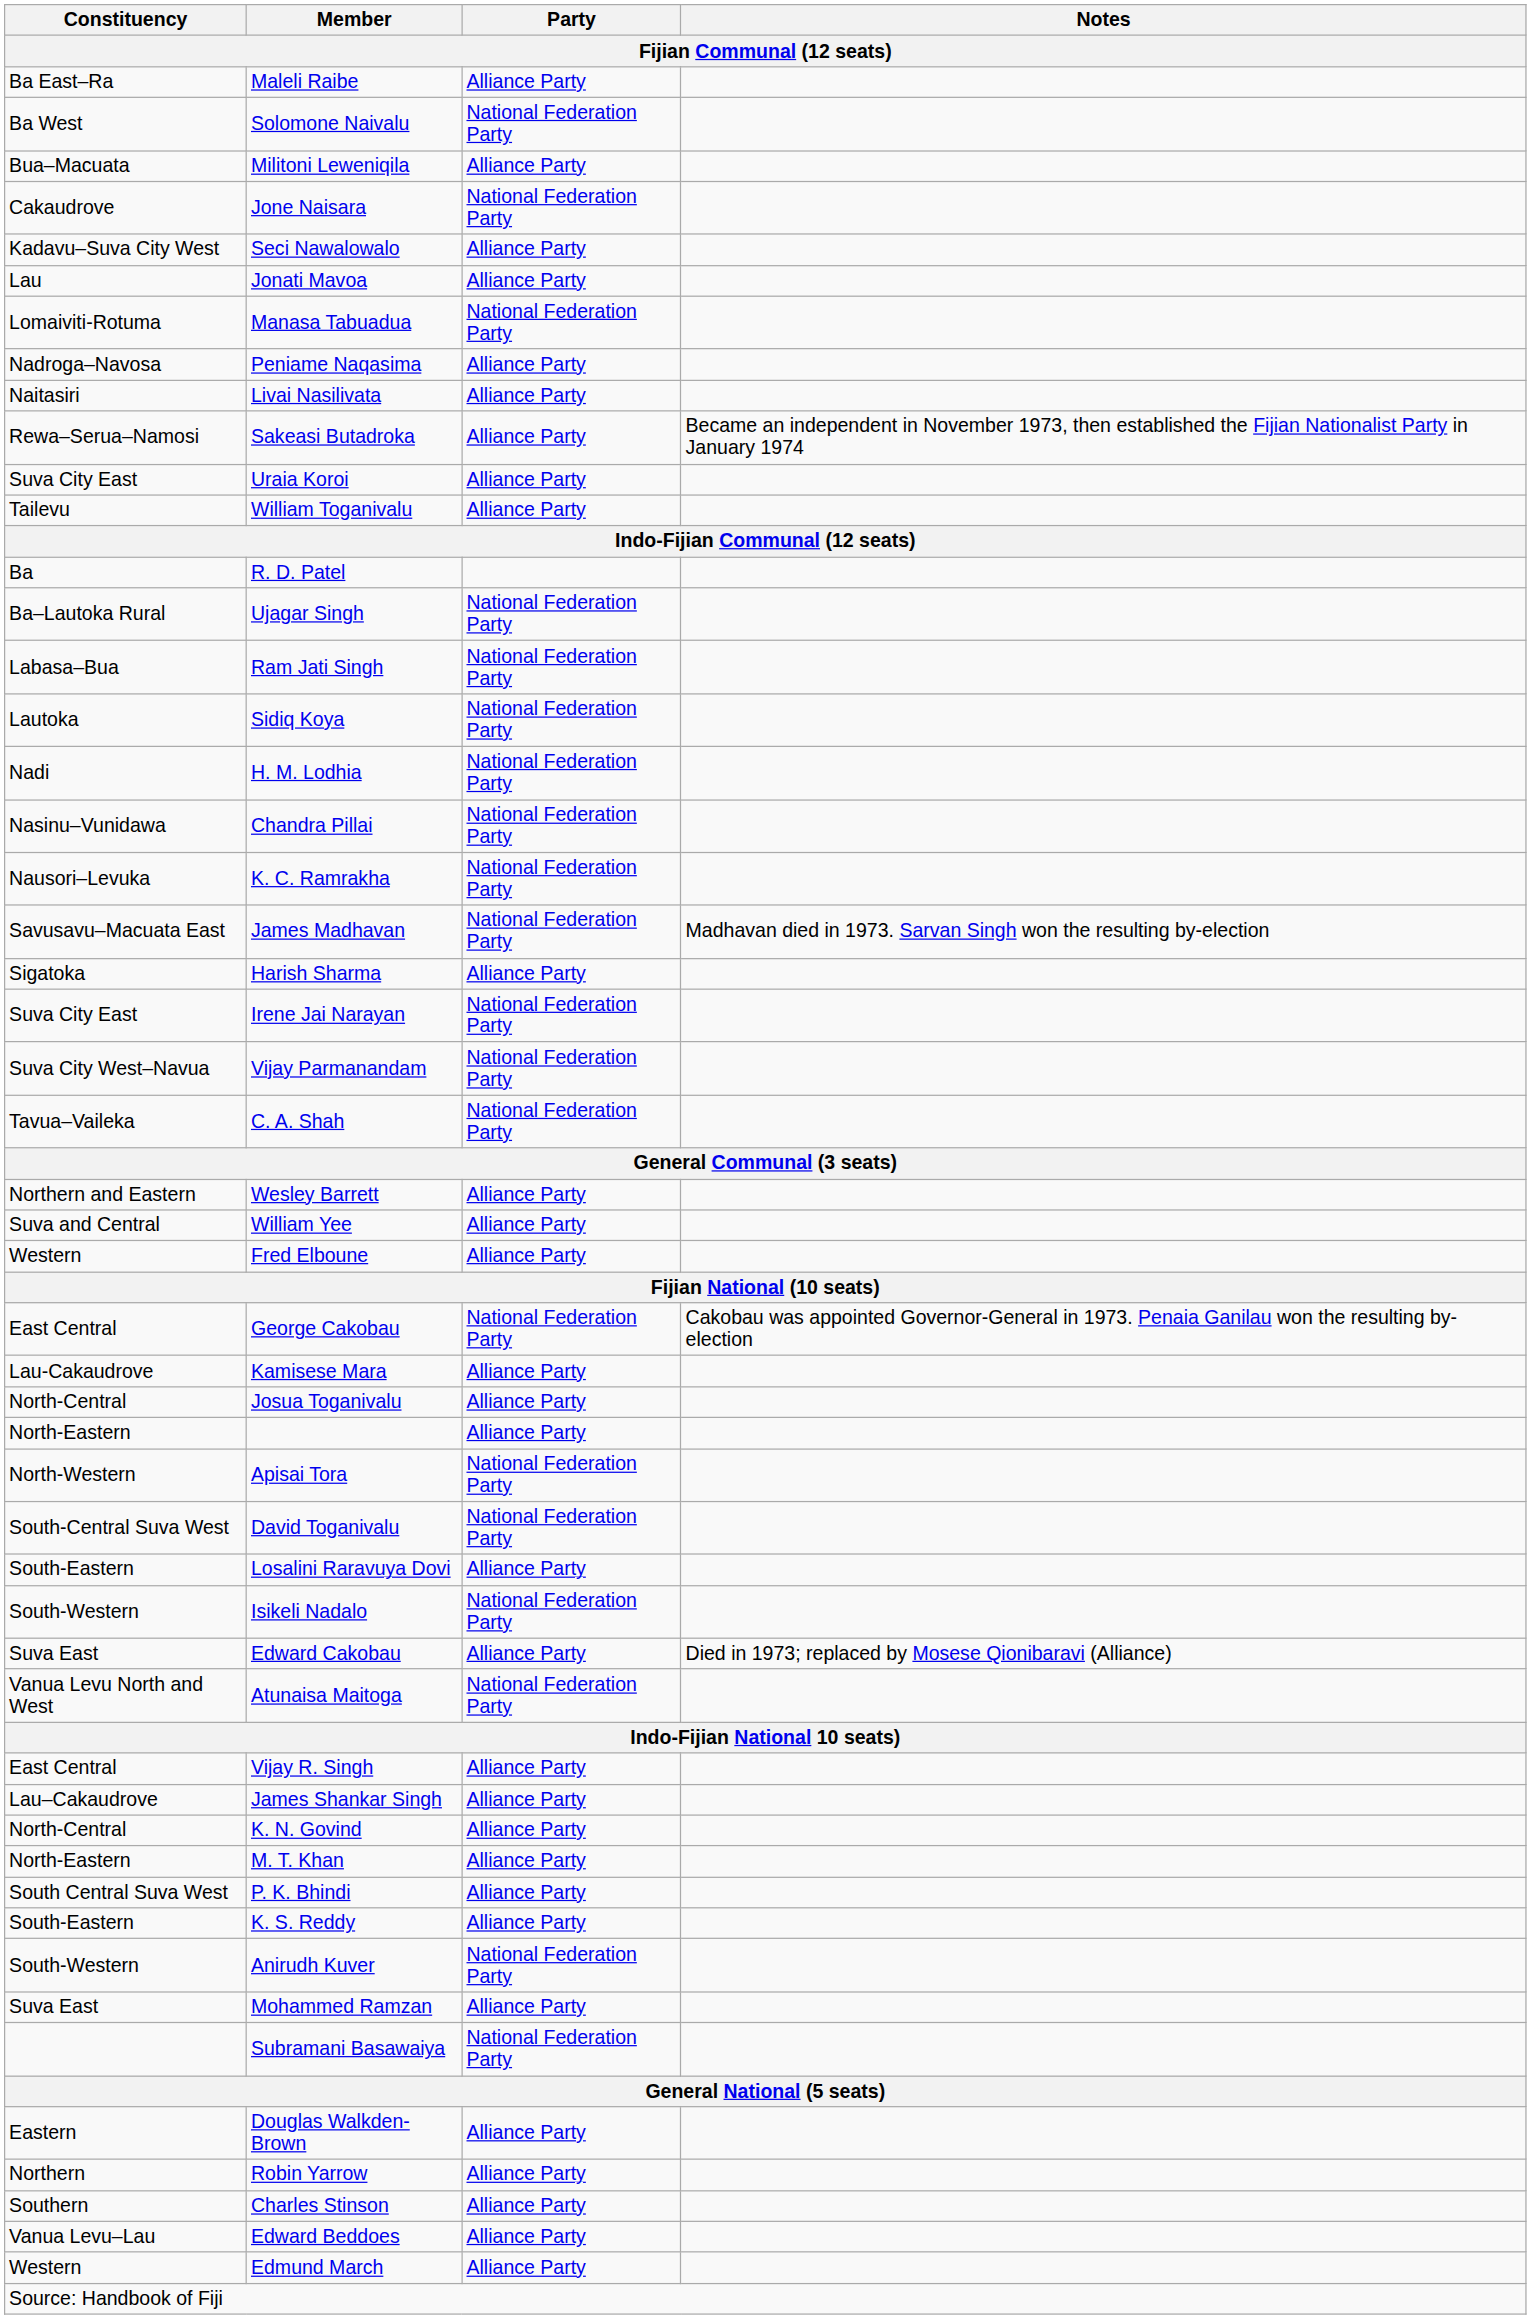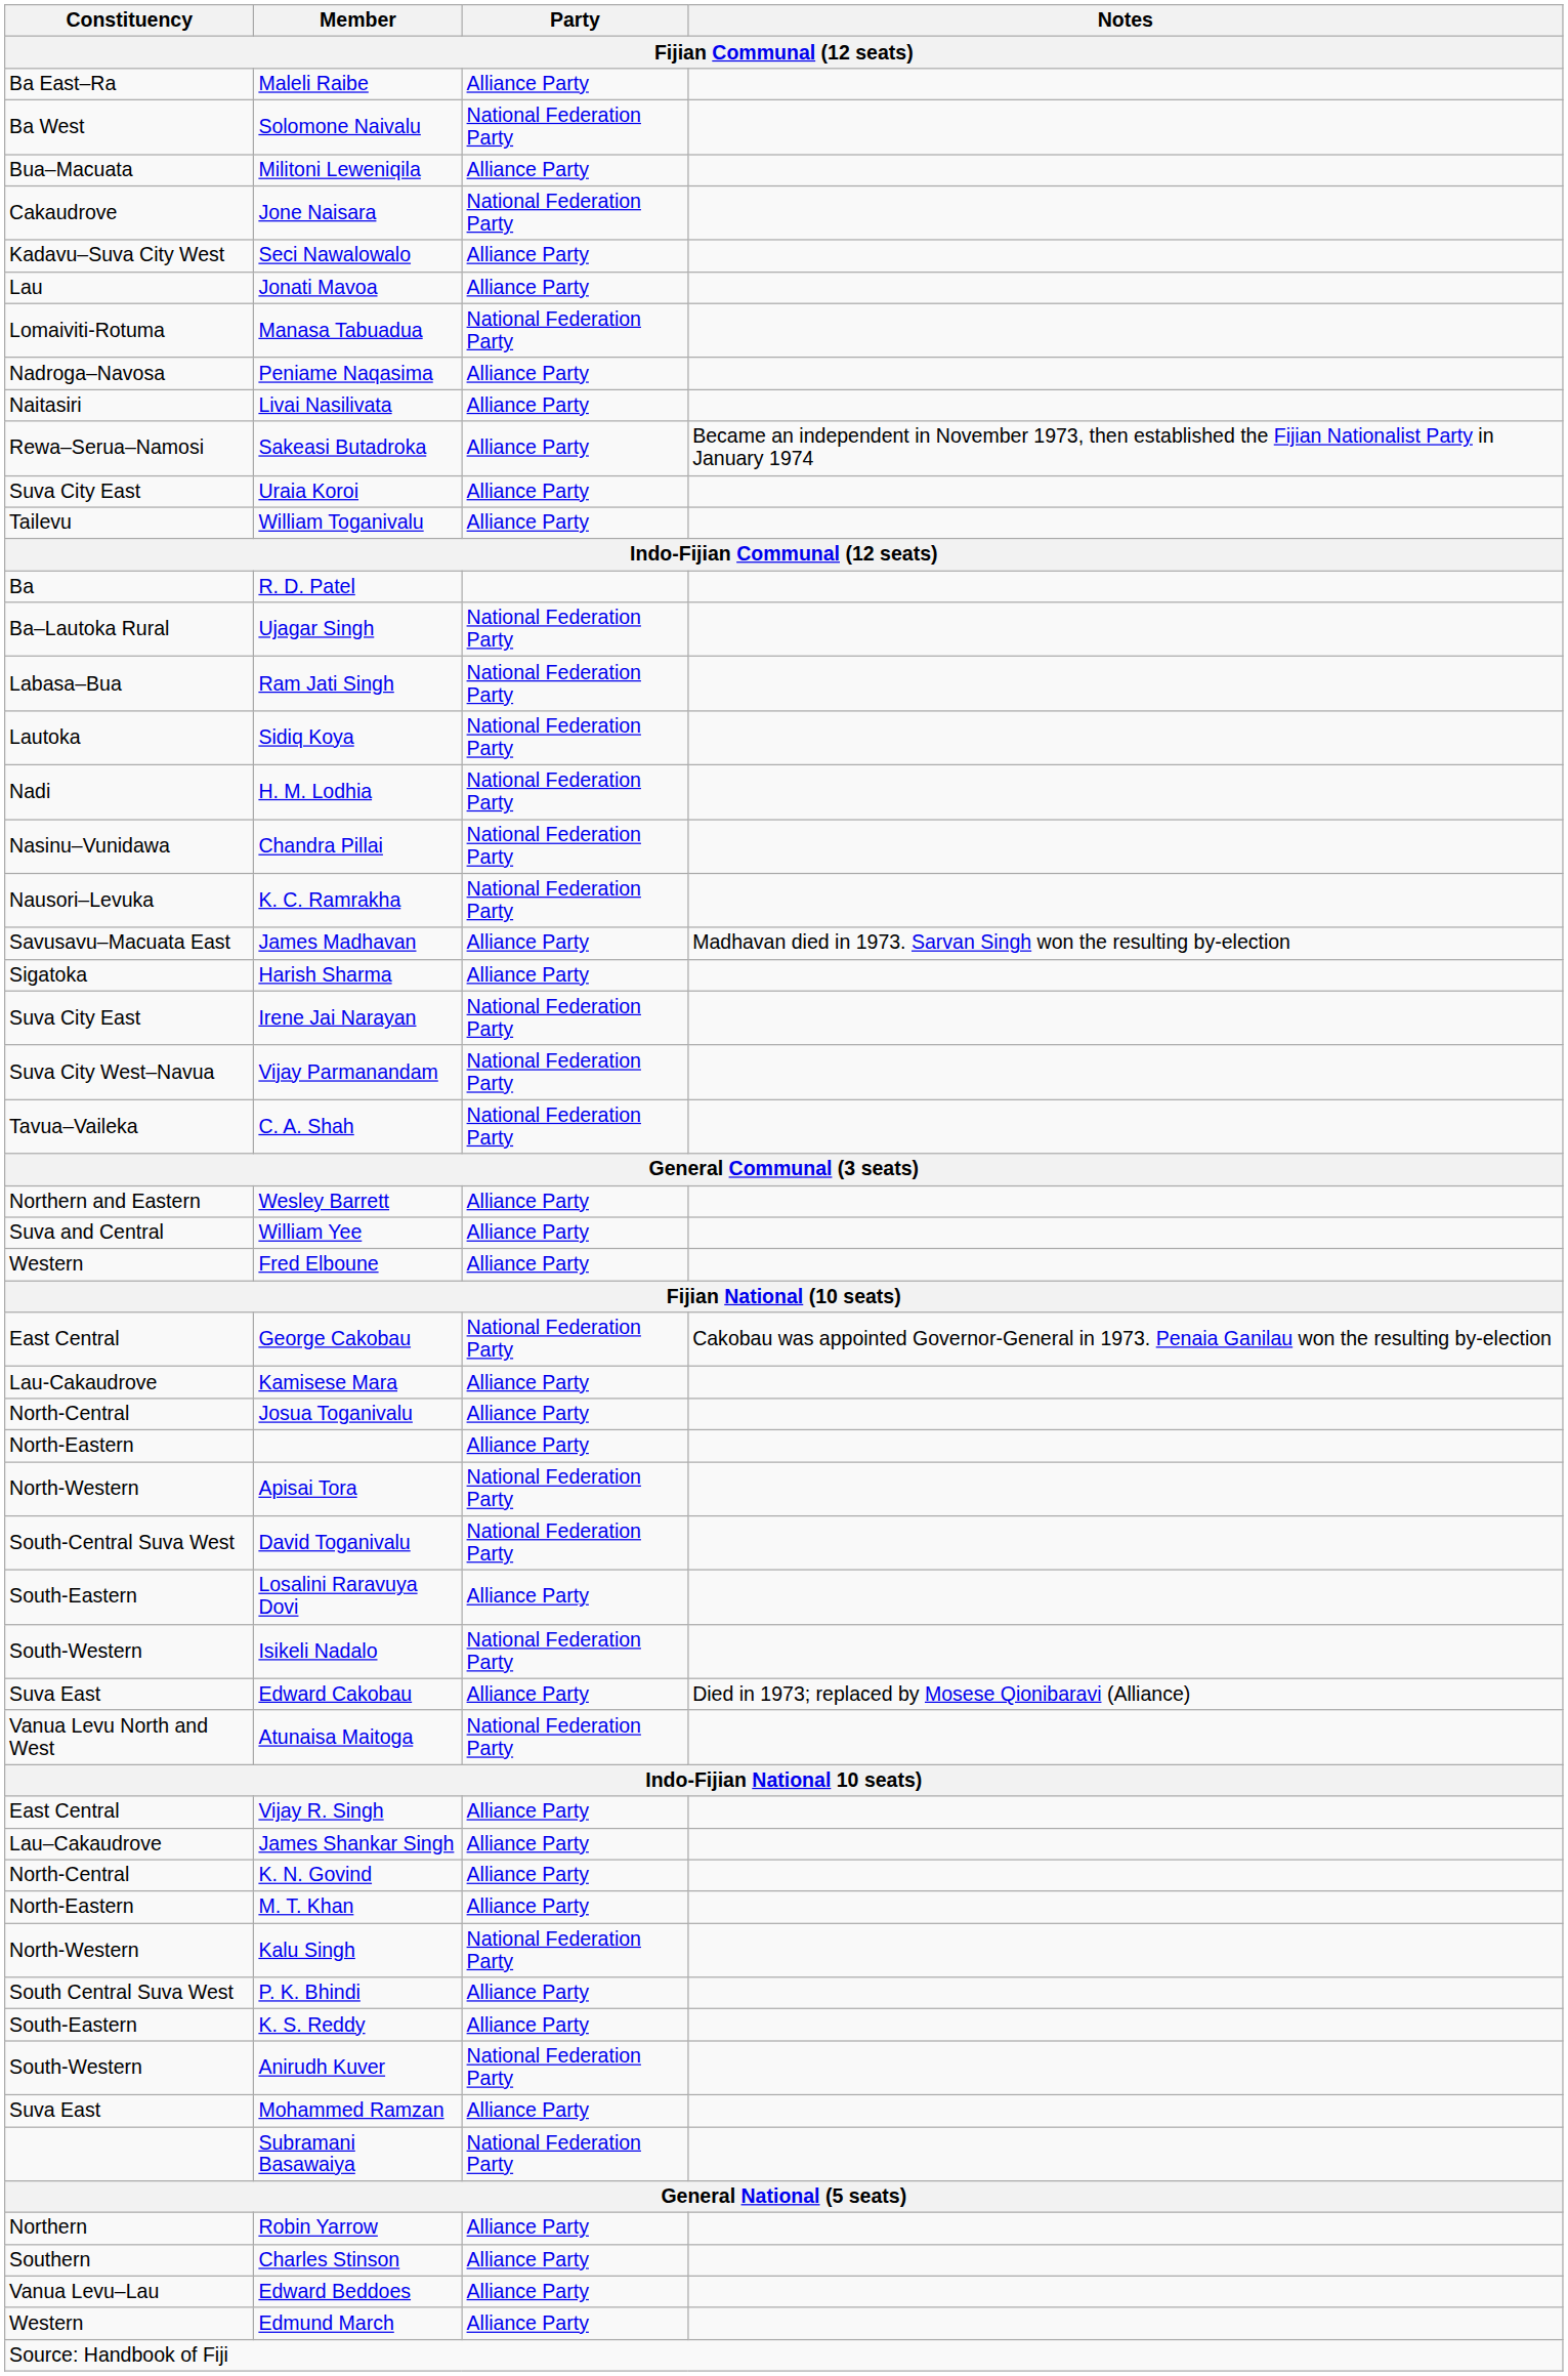 <table class=wikitable>
 <tr>
 <th>Constituency</th>
 <th>Member</th>
 <th>Party</th>
 <th>Notes</th>
 </tr>
 <tr>
 <th colspan=4>Fijian <a href='#'>Communal</a> (12 seats)</th>
 </tr>
 <tr>
 <td>Ba East–Ra</td>
 <td><a href='#'>Maleli Raibe</a></td>
 <td><a href='#'>Alliance Party</a></td>
 <td></td>
 </tr>
 <tr>
 <td>Ba West</td>
 <td><a href='#'>Solomone Naivalu</a></td>
 <td><a href='#'>National Federation Party</a></td>
 <td></td>
 </tr>
 <tr>
 <td>Bua–Macuata</td>
 <td><a href='#'>Militoni Leweniqila</a></td>
 <td><a href='#'>Alliance Party</a></td>
 <td></td>
 </tr>
 <tr>
 <td>Cakaudrove</td>
 <td><a href='#'>Jone Naisara</a></td>
 <td><a href='#'>National Federation Party</a></td>
 <td></td>
 </tr>
 <tr>
 <td>Kadavu–Suva City West</td>
 <td><a href='#'>Seci Nawalowalo</a></td>
 <td><a href='#'>Alliance Party</a></td>
 <td></td>
 </tr>
 <tr>
 <td>Lau</td>
 <td><a href='#'>Jonati Mavoa</a></td>
 <td><a href='#'>Alliance Party</a></td>
 <td></td>
 </tr>
 <tr>
 <td>Lomaiviti-Rotuma</td>
 <td><a href='#'>Manasa Tabuadua</a></td>
 <td><a href='#'>National Federation Party</a></td>
 <td></td>
 </tr>
 <tr>
 <td>Nadroga–Navosa</td>
 <td><a href='#'>Peniame Naqasima</a></td>
 <td><a href='#'>Alliance Party</a></td>
 <td></td>
 </tr>
 <tr>
 <td>Naitasiri</td>
 <td><a href='#'>Livai Nasilivata</a></td>
 <td><a href='#'>Alliance Party</a></td>
 <td></td>
 </tr>
 <tr>
 <td>Rewa–Serua–Namosi</td>
 <td><a href='#'>Sakeasi Butadroka</a></td>
 <td><a href='#'>Alliance Party</a></td>
 <td>Became an independent in November 1973, then established the <a href='#'>Fijian Nationalist Party</a> in January 1974</td>
 </tr>
 <tr>
 <td>Suva City East</td>
 <td><a href='#'>Uraia Koroi</a></td>
 <td><a href='#'>Alliance Party</a></td>
 <td></td>
 </tr>
 <tr>
 <td>Tailevu</td>
 <td><a href='#'>William Toganivalu</a></td>
 <td><a href='#'>Alliance Party</a></td>
 <td></td>
 </tr>
 <tr>
 <th colspan=4>Indo-Fijian <a href='#'>Communal</a> (12 seats)</th>
 </tr>
 <tr>
 <td>Ba</td>
 <td><a href='#'>R. D. Patel</a></td>
 <td></td>
 <td></td>
 </tr>
 <tr>
 <td>Ba–Lautoka Rural</td>
 <td><a href='#'>Ujagar Singh</a></td>
 <td><a href='#'>National Federation Party</a></td>
 <td></td>
 </tr>
 <tr>
 <td>Labasa–Bua</td>
 <td><a href='#'>Ram Jati Singh</a></td>
 <td><a href='#'>National Federation Party</a></td>
 <td></td>
 </tr>
 <tr>
 <td>Lautoka</td>
 <td><a href='#'>Sidiq Koya</a></td>
 <td><a href='#'>National Federation Party</a></td>
 <td></td>
 </tr>
 <tr>
 <td>Nadi</td>
 <td><a href='#'>H. M. Lodhia</a></td>
 <td><a href='#'>National Federation Party</a></td>
 <td></td>
 </tr>
 <tr>
 <td>Nasinu–Vunidawa</td>
 <td><a href='#'>Chandra Pillai</a></td>
 <td><a href='#'>National Federation Party</a></td>
 <td></td>
 </tr>
 <tr>
 <td>Nausori–Levuka</td>
 <td><a href='#'>K. C. Ramrakha</a></td>
 <td><a href='#'>National Federation Party</a></td>
 <td></td>
 </tr>
 <tr>
 <td>Savusavu–Macuata East</td>
 <td><a href='#'>James Madhavan</a></td>
-<td><a href='#'>National Federation Party</a></td>
+<td><a href='#'>Alliance Party</a></td>
 <td>Madhavan died in 1973. <a href='#'>Sarvan Singh</a> won the resulting by-election</td>
 </tr>
 <tr>
 <td>Sigatoka</td>
 <td><a href='#'>Harish Sharma</a></td>
 <td><a href='#'>Alliance Party</a></td>
 <td></td>
 </tr>
 <tr>
 <td>Suva City East</td>
 <td><a href='#'>Irene Jai Narayan</a></td>
 <td><a href='#'>National Federation Party</a></td>
 <td></td>
 </tr>
 <tr>
 <td>Suva City West–Navua</td>
 <td><a href='#'>Vijay Parmanandam</a></td>
 <td><a href='#'>National Federation Party</a></td>
 <td></td>
 </tr>
 <tr>
 <td>Tavua–Vaileka</td>
 <td><a href='#'>C. A. Shah</a></td>
 <td><a href='#'>National Federation Party</a></td>
 <td></td>
 </tr>
 <tr>
 <th colspan=4>General <a href='#'>Communal</a> (3 seats)</th>
 </tr>
 <tr>
 <td>Northern and Eastern</td>
 <td><a href='#'>Wesley Barrett</a></td>
 <td><a href='#'>Alliance Party</a></td>
 <td></td>
 </tr>
 <tr>
 <td>Suva and Central</td>
 <td><a href='#'>William Yee</a></td>
 <td><a href='#'>Alliance Party</a></td>
 <td></td>
 </tr>
 <tr>
 <td>Western</td>
 <td><a href='#'>Fred Elboune</a></td>
 <td><a href='#'>Alliance Party</a></td>
 <td></td>
 </tr>
 <tr>
 <th colspan=4>Fijian <a href='#'>National</a> (10 seats)</th>
 </tr>
 <tr>
 <td>East Central</td>
 <td><a href='#'>George Cakobau</a></td>
 <td><a href='#'>National Federation Party</a></td>
 <td>Cakobau was appointed Governor-General in 1973. <a href='#'>Penaia Ganilau</a> won the resulting by-election</td>
 </tr>
 <tr>
 <td>Lau-Cakaudrove</td>
 <td><a href='#'>Kamisese Mara</a></td>
 <td><a href='#'>Alliance Party</a></td>
 <td></td>
 </tr>
 <tr>
 <td>North-Central</td>
 <td><a href='#'>Josua Toganivalu</a></td>
 <td><a href='#'>Alliance Party</a></td>
 <td></td>
 </tr>
 <tr>
 <td>North-Eastern</td>
 <td></td>
 <td><a href='#'>Alliance Party</a></td>
 <td></td>
 </tr>
 <tr>
 <td>North-Western</td>
 <td><a href='#'>Apisai Tora</a></td>
 <td><a href='#'>National Federation Party</a></td>
 <td></td>
 </tr>
 <tr>
 <td>South-Central Suva West</td>
 <td><a href='#'>David Toganivalu</a></td>
 <td><a href='#'>National Federation Party</a></td>
 <td></td>
 </tr>
 <tr>
 <td>South-Eastern</td>
 <td><a href='#'>Losalini Raravuya Dovi</a></td>
 <td><a href='#'>Alliance Party</a></td>
 <td></td>
 </tr>
 <tr>
 <td>South-Western</td>
 <td><a href='#'>Isikeli Nadalo</a></td>
 <td><a href='#'>National Federation Party</a></td>
 <td></td>
 </tr>
 <tr>
 <td>Suva East</td>
 <td><a href='#'>Edward Cakobau</a></td>
 <td><a href='#'>Alliance Party</a></td>
 <td>Died in 1973; replaced by <a href='#'>Mosese Qionibaravi</a> (Alliance)</td>
 </tr>
 <tr>
 <td>Vanua Levu North and West</td>
 <td><a href='#'>Atunaisa Maitoga</a></td>
 <td><a href='#'>National Federation Party</a></td>
 <td></td>
 </tr>
 <tr>
 <th colspan=4>Indo-Fijian <a href='#'>National</a> 10 seats)</th>
 </tr>
 <tr>
 <td>East Central</td>
 <td><a href='#'>Vijay R. Singh</a></td>
 <td><a href='#'>Alliance Party</a></td>
 <td></td>
 </tr>
 <tr>
 <td>Lau–Cakaudrove</td>
 <td><a href='#'>James Shankar Singh</a></td>
 <td><a href='#'>Alliance Party</a></td>
 <td></td>
 </tr>
 <tr>
 <td>North-Central</td>
 <td><a href='#'>K. N. Govind</a></td>
 <td><a href='#'>Alliance Party</a></td>
 <td></td>
 </tr>
 <tr>
 <td>North-Eastern</td>
 <td><a href='#'>M. T. Khan</a></td>
 <td><a href='#'>Alliance Party</a></td>
 <td></td>
 </tr>
 <tr>
+<td>North-Western</td>
+<td><a href='#'>Kalu Singh</a></td>
+<td><a href='#'>National Federation Party</a></td>
+<td></td>
+</tr>
+<tr>
 <td>South Central Suva West</td>
 <td><a href='#'>P. K. Bhindi</a></td>
 <td><a href='#'>Alliance Party</a></td>
 <td></td>
 </tr>
 <tr>
 <td>South-Eastern</td>
 <td><a href='#'>K. S. Reddy</a></td>
 <td><a href='#'>Alliance Party</a></td>
 <td></td>
 </tr>
 <tr>
 <td>South-Western</td>
 <td><a href='#'>Anirudh Kuver</a></td>
 <td><a href='#'>National Federation Party</a></td>
 <td></td>
 </tr>
 <tr>
 <td>Suva East</td>
 <td><a href='#'>Mohammed Ramzan</a></td>
 <td><a href='#'>Alliance Party</a></td>
 <td></td>
 </tr>
 <tr>
 <td></td>
 <td><a href='#'>Subramani Basawaiya</a></td>
 <td><a href='#'>National Federation Party</a></td>
 <td></td>
 </tr>
 <tr>
 <th colspan=4>General <a href='#'>National</a> (5 seats)</th>
 </tr>
 <tr>
-<td>Eastern</td>
-<td><a href='#'>Douglas Walkden-Brown</a></td>
-<td><a href='#'>Alliance Party</a></td>
-<td></td>
-</tr>
-<tr>
 <td>Northern</td>
 <td><a href='#'>Robin Yarrow</a></td>
 <td><a href='#'>Alliance Party</a></td>
 <td></td>
 </tr>
 <tr>
 <td>Southern</td>
 <td><a href='#'>Charles Stinson</a></td>
 <td><a href='#'>Alliance Party</a></td>
 <td></td>
 </tr>
 <tr>
 <td>Vanua Levu–Lau</td>
 <td><a href='#'>Edward Beddoes</a></td>
 <td><a href='#'>Alliance Party</a></td>
 <td></td>
 </tr>
 <tr>
 <td>Western</td>
 <td><a href='#'>Edmund March</a></td>
 <td><a href='#'>Alliance Party</a></td>
 <td></td>
 </tr>
 <tr>
 <td colspan=4>Source: Handbook of Fiji</td>
 </tr>
 </table>
